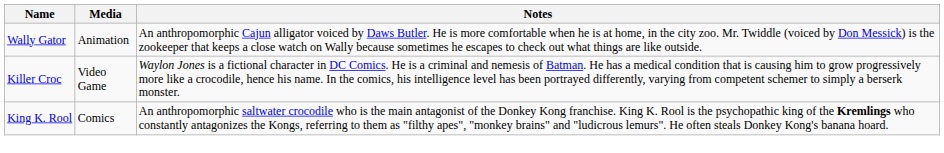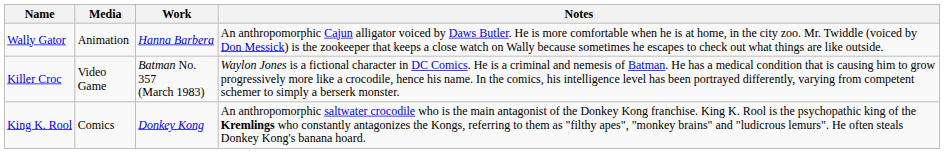 <table class="wikitable sortable">
 <tr>
 <th>Name</th>
 <th>Media</th>
+<th>Work</th>
 <th>Notes</th>
 </tr>
 <tr>
 <td><a href='#'>Wally Gator</a></td>
 <td>Animation</td>
+<td nowrap><em><a href='#'>Hanna Barbera</a></em></td>
 <td>An anthropomorphic <a href='#'>Cajun</a> alligator voiced by <a href='#'>Daws Butler</a>. He is more comfortable when he is at home, in the city zoo. Mr. Twiddle (voiced by <a href='#'>Don Messick</a>) is the zookeeper that keeps a close watch on Wally because sometimes he escapes to check out what things are like outside.</td>
 </tr>
 <tr>
 <td><a href='#'>Killer Croc</a></td>
 <td>Video Game</td>
+<td><em>Batman</em> No. 357 <br>(March 1983)</td>
 <td><em>Waylon Jones</em> is a fictional character in <a href='#'>DC Comics</a>. He is a criminal and nemesis of <a href='#'>Batman</a>. He has a medical condition that is causing him to grow progressively more like a crocodile, hence his name. In the comics, his intelligence level has been portrayed differently, varying from competent schemer to simply a berserk monster.</td>
 </tr>
 <tr>
 <td nowrap><a href='#'>King K. Rool</a></td>
 <td>Comics</td>
+<td><em><a href='#'>Donkey Kong</a></em></td>
 <td>An anthropomorphic <a href='#'>saltwater crocodile</a> who is the main antagonist of the Donkey Kong franchise. King K. Rool is the psychopathic king of the <strong>Kremlings</strong> who constantly antagonizes the Kongs, referring to them as "filthy apes", "monkey brains" and "ludicrous lemurs". He often steals Donkey Kong's banana hoard.</td>
 </tr>
 </table>
